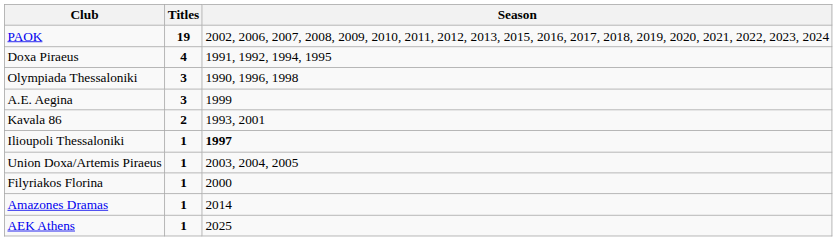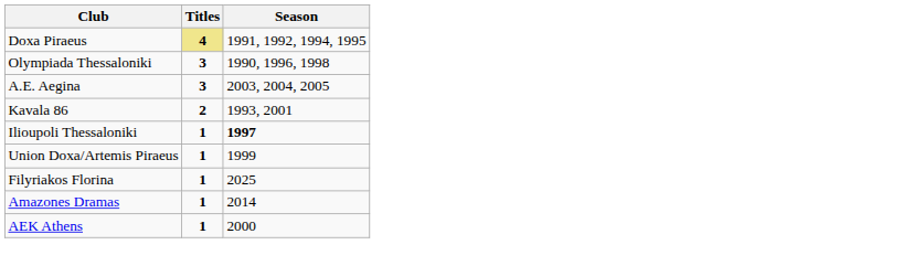 <table class="wikitable">
 <tr>
 <th>Club</th>
 <th>Titles</th>
 <th>Season</th>
 </tr>
 <tr>
-<td><a href='#'>PAOK</a></td>
-<td style="text-align:center"><strong>19</strong></td>
-<td>2002, 2006, 2007, 2008, 2009, 2010, 2011, 2012, 2013, 2015, 2016, 2017, 2018, 2019, 2020, 2021, 2022, 2023, 2024</td>
-</tr>
-<tr>
 <td>Doxa Piraeus</td>
-<td style="text-align:center"><strong>4</strong></td>
+<td style="background: khaki; text-align:center"><strong>4</strong></td>
 <td>1991, 1992, 1994, 1995</td>
 </tr>
 <tr>
 <td>Olympiada Thessaloniki</td>
 <td style="text-align:center"><strong>3</strong></td>
 <td>1990, 1996, 1998</td>
 </tr>
 <tr>
 <td>A.E. Aegina</td>
 <td style="text-align:center"><strong>3</strong></td>
-<td>1999</td>
+<td>2003, 2004, 2005</td>
 </tr>
 <tr>
 <td>Kavala 86</td>
 <td style="text-align:center"><strong>2</strong></td>
 <td>1993, 2001</td>
 </tr>
 <tr>
 <td>Ilioupoli Thessaloniki</td>
 <td style="text-align:center"><strong>1</strong></td>
 <td><strong>1997</strong></td>
 </tr>
 <tr>
 <td>Union Doxa/Artemis Piraeus</td>
 <td style="text-align:center"><strong>1</strong></td>
-<td>2003, 2004, 2005</td>
+<td>1999</td>
 </tr>
 <tr>
 <td>Filyriakos Florina</td>
 <td style="text-align:center"><strong>1</strong></td>
-<td>2000</td>
+<td>2025</td>
 </tr>
 <tr>
 <td><a href='#'>Amazones Dramas</a></td>
 <td style="text-align:center"><strong>1</strong></td>
 <td>2014</td>
 </tr>
 <tr>
 <td><a href='#'>AEK Athens</a></td>
 <td style="text-align:center"><strong>1</strong></td>
-<td>2025</td>
+<td>2000</td>
 </tr>
 </table>
